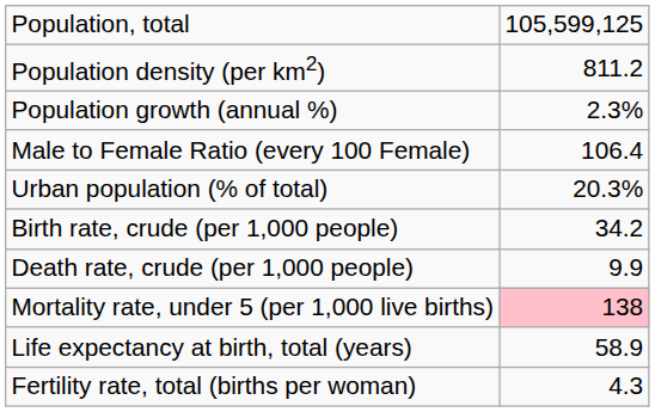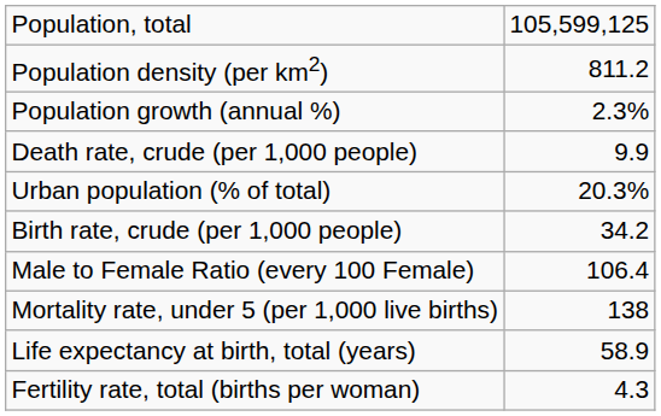 <table class="wikitable">
 <tr>
 <td>Population, total</td>
 <td style="text-align: right;">105,599,125</td>
 </tr>
 <tr>
 <td>Population density (per km<sup>2</sup>)</td>
 <td style="text-align: right;">811.2</td>
 </tr>
 <tr>
 <td>Population growth (annual %)</td>
 <td style="text-align: right;">2.3%</td>
 </tr>
 <tr>
-<td>Male to Female Ratio (every 100 Female)</td>
-<td style="text-align: right;">106.4</td>
+<td>Death rate, crude (per 1,000 people)</td>
+<td style="text-align: right;">9.9</td>
 </tr>
 <tr>
 <td>Urban population (% of total)</td>
 <td style="text-align: right;">20.3%</td>
 </tr>
 <tr>
 <td>Birth rate, crude (per 1,000 people)</td>
 <td style="text-align: right;">34.2</td>
 </tr>
 <tr>
-<td>Death rate, crude (per 1,000 people)</td>
-<td style="text-align: right;">9.9</td>
+<td>Male to Female Ratio (every 100 Female)</td>
+<td style="text-align: right;">106.4</td>
 </tr>
 <tr>
 <td>Mortality rate, under 5 (per 1,000 live births)</td>
-<td style="background: pink; text-align: right;">138</td>
+<td style="text-align: right;">138</td>
 </tr>
 <tr>
 <td>Life expectancy at birth, total (years)</td>
 <td style="text-align: right;">58.9</td>
 </tr>
 <tr>
 <td>Fertility rate, total (births per woman)</td>
 <td style="text-align: right;">4.3</td>
 </tr>
 </table>
